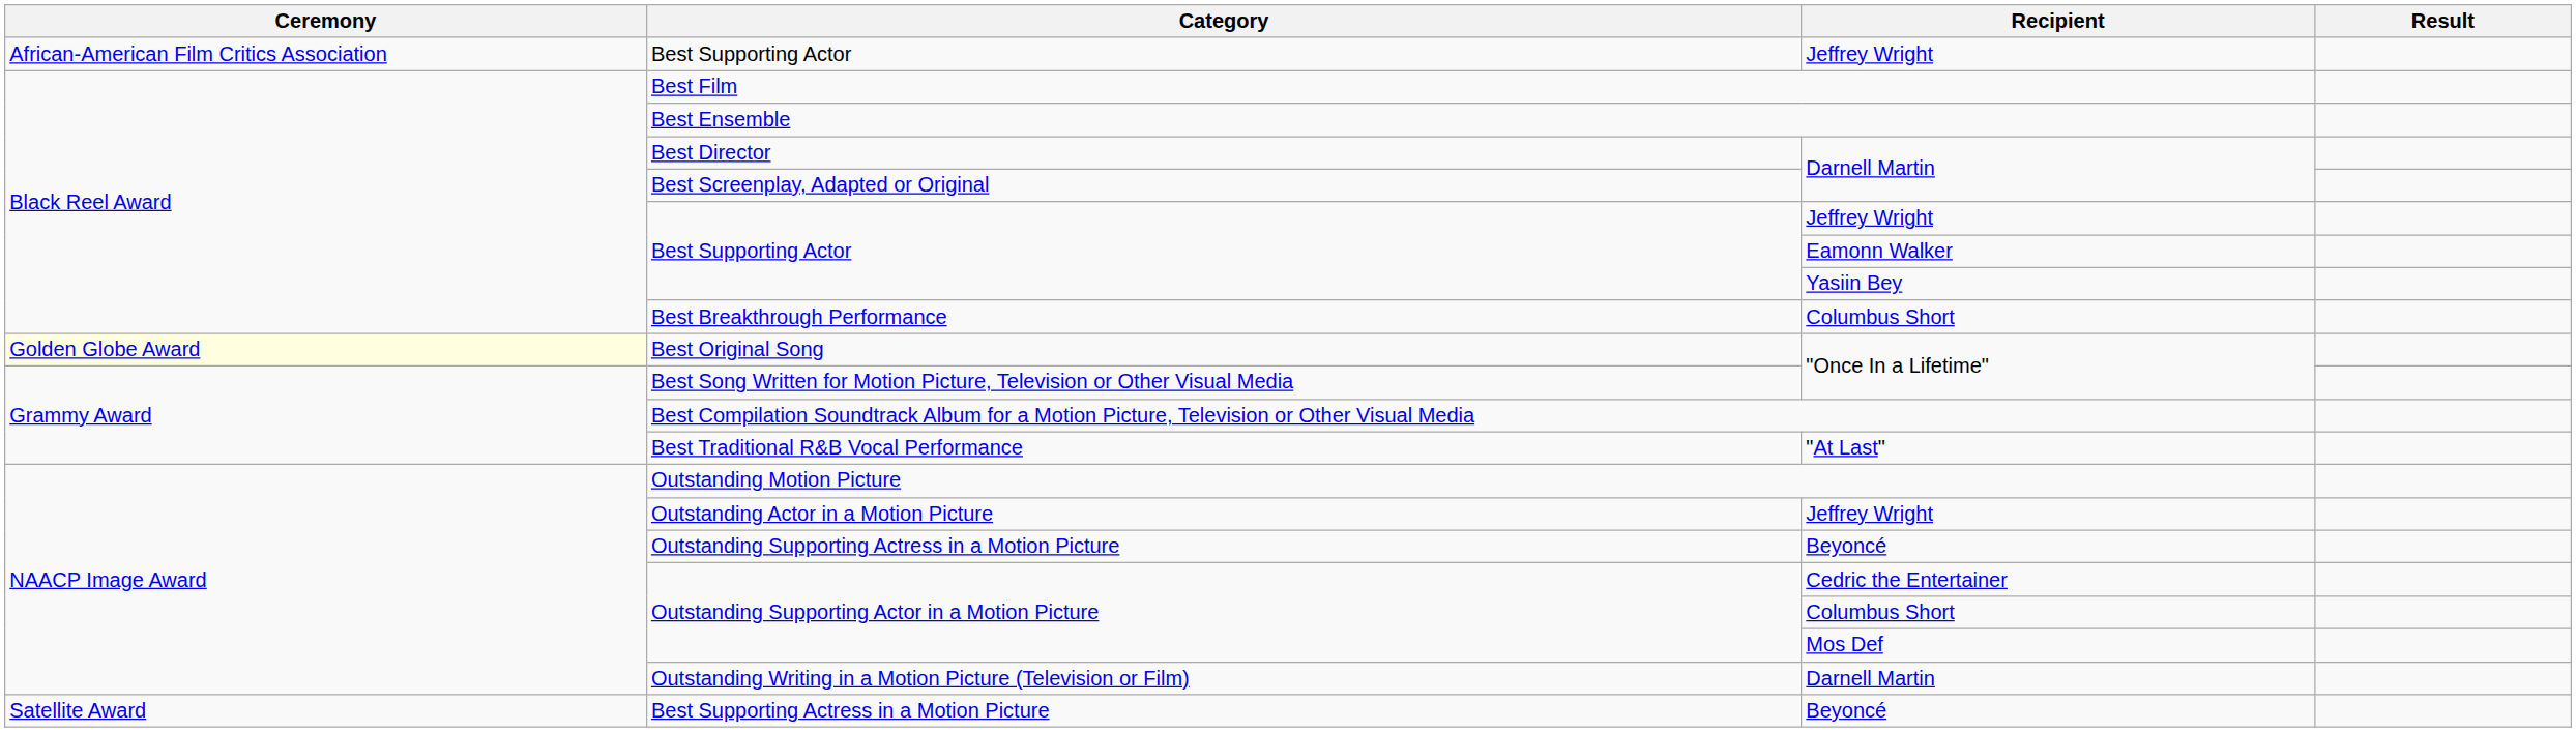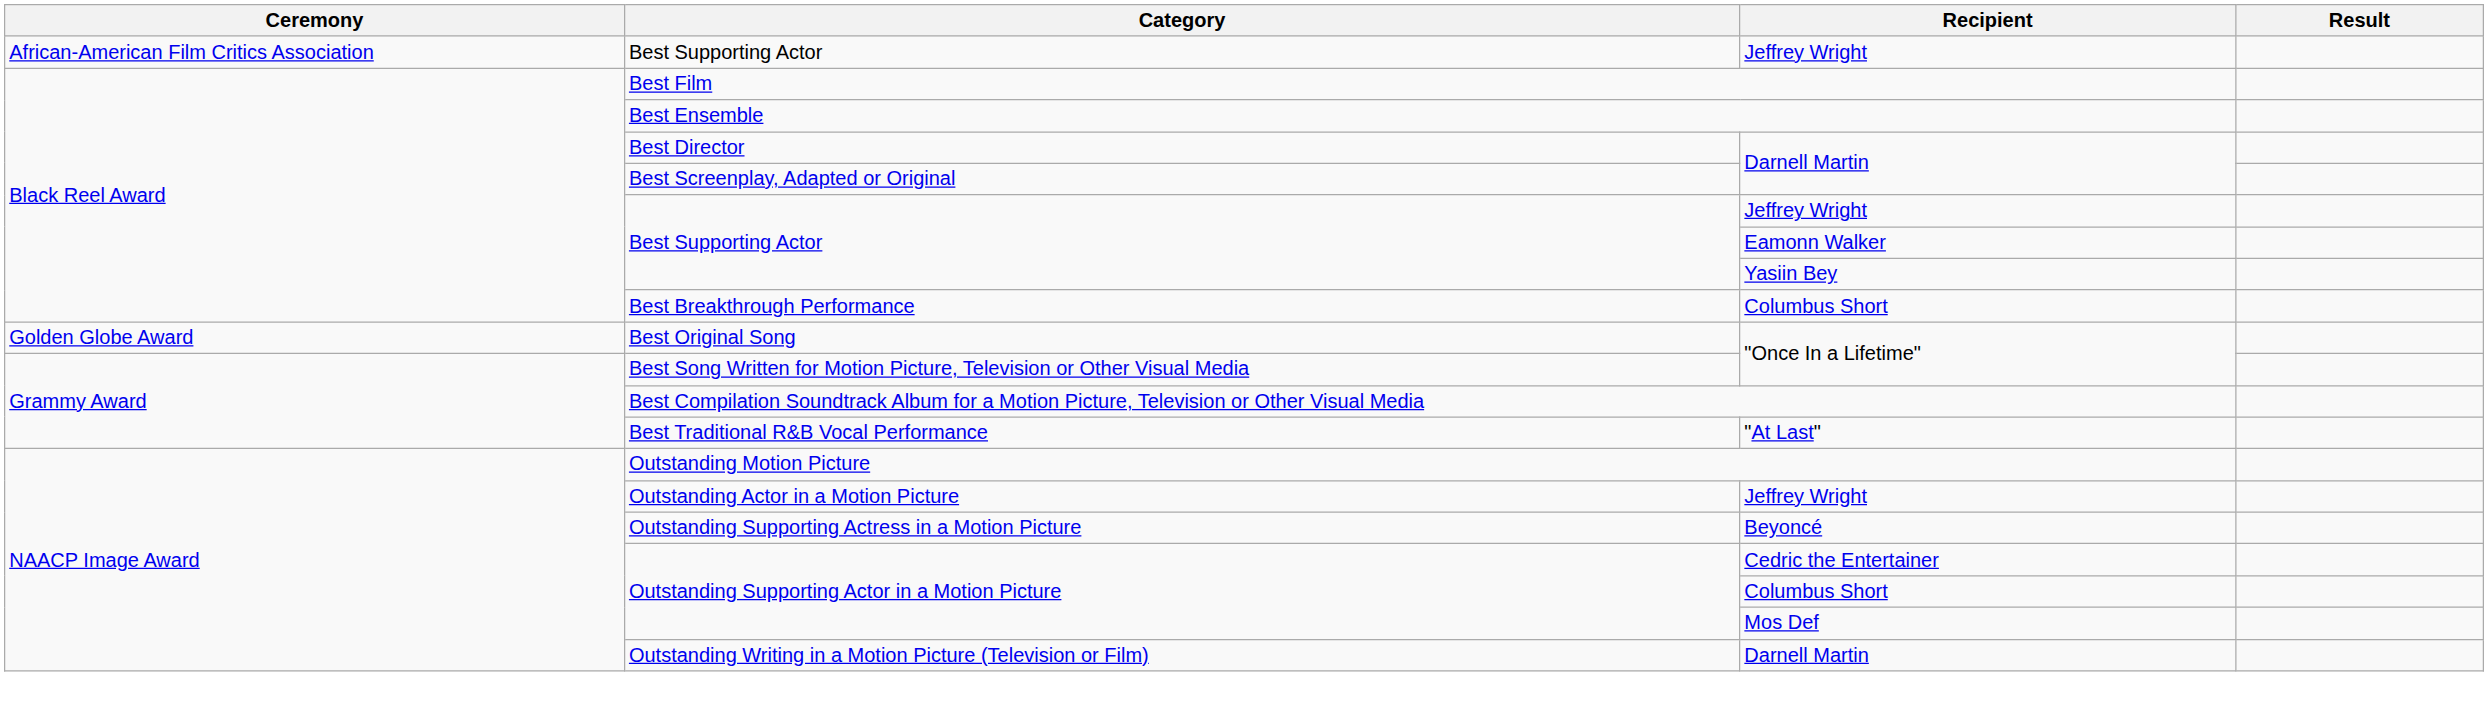 <table class="wikitable" width="100%">
 <tr>
 <th width="25%">Ceremony</th>
 <th width="45%">Category</th>
 <th width="20%">Recipient</th>
 <th width="10%">Result</th>
 </tr>
 <tr>
 <td><a href='#'>African-American Film Critics Association</a></td>
 <td>Best Supporting Actor</td>
 <td><a href='#'>Jeffrey Wright</a></td>
 <td></td>
 </tr>
 <tr>
 <td rowspan="8"><a href='#'>Black Reel Award</a></td>
 <td colspan="2"><a href='#'>Best Film</a></td>
 <td></td>
 </tr>
 <tr>
 <td colspan="2"><a href='#'>Best Ensemble</a></td>
 <td></td>
 </tr>
 <tr>
 <td><a href='#'>Best Director</a></td>
 <td rowspan="2"><a href='#'>Darnell Martin</a></td>
 <td></td>
 </tr>
 <tr>
 <td><a href='#'>Best Screenplay, Adapted or Original</a></td>
 <td></td>
 </tr>
 <tr>
 <td rowspan="3"><a href='#'>Best Supporting Actor</a></td>
 <td><a href='#'>Jeffrey Wright</a></td>
 <td></td>
 </tr>
 <tr>
 <td><a href='#'>Eamonn Walker</a></td>
 <td></td>
 </tr>
 <tr>
 <td><a href='#'>Yasiin Bey</a></td>
 <td></td>
 </tr>
 <tr>
 <td><a href='#'>Best Breakthrough Performance</a></td>
 <td><a href='#'>Columbus Short</a></td>
 <td></td>
 </tr>
 <tr>
-<td style="background: lightyellow;"><a href='#'>Golden Globe Award</a></td>
+<td><a href='#'>Golden Globe Award</a></td>
 <td><a href='#'>Best Original Song</a></td>
 <td rowspan="2">"Once In a Lifetime"</td>
 <td></td>
 </tr>
 <tr>
 <td rowspan="3"><a href='#'>Grammy Award</a></td>
 <td><a href='#'>Best Song Written for Motion Picture, Television or Other Visual Media</a></td>
 <td></td>
 </tr>
 <tr>
 <td colspan="2"><a href='#'>Best Compilation Soundtrack Album for a Motion Picture, Television or Other Visual Media</a></td>
 <td></td>
 </tr>
 <tr>
 <td><a href='#'>Best Traditional R&B Vocal Performance</a></td>
 <td>"<a href='#'>At Last</a>"</td>
 <td></td>
 </tr>
 <tr>
 <td rowspan="7"><a href='#'>NAACP Image Award</a></td>
 <td colspan="2"><a href='#'>Outstanding Motion Picture</a></td>
 <td></td>
 </tr>
 <tr>
 <td><a href='#'>Outstanding Actor in a Motion Picture</a></td>
 <td><a href='#'>Jeffrey Wright</a></td>
 <td></td>
 </tr>
 <tr>
 <td><a href='#'>Outstanding Supporting Actress in a Motion Picture</a></td>
 <td><a href='#'>Beyoncé</a></td>
 <td></td>
 </tr>
 <tr>
 <td rowspan="3"><a href='#'>Outstanding Supporting Actor in a Motion Picture</a></td>
 <td><a href='#'>Cedric the Entertainer</a></td>
 <td></td>
 </tr>
 <tr>
 <td><a href='#'>Columbus Short</a></td>
 <td></td>
 </tr>
 <tr>
 <td><a href='#'>Mos Def</a></td>
 <td></td>
 </tr>
 <tr>
 <td><a href='#'>Outstanding Writing in a Motion Picture (Television or Film)</a></td>
 <td><a href='#'>Darnell Martin</a></td>
 <td></td>
 </tr>
-<tr>
-<td><a href='#'>Satellite Award</a></td>
-<td><a href='#'>Best Supporting Actress in a Motion Picture</a></td>
-<td><a href='#'>Beyoncé</a></td>
-<td></td>
-</tr>
 </table>
